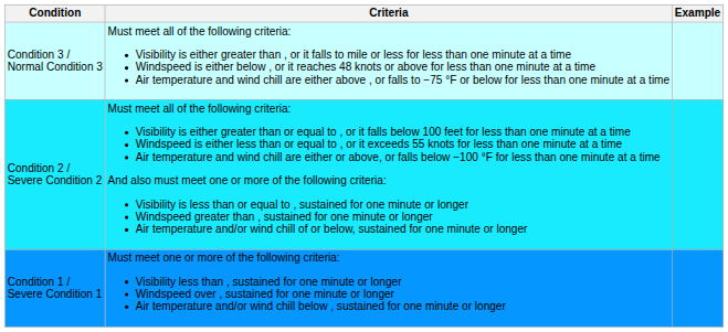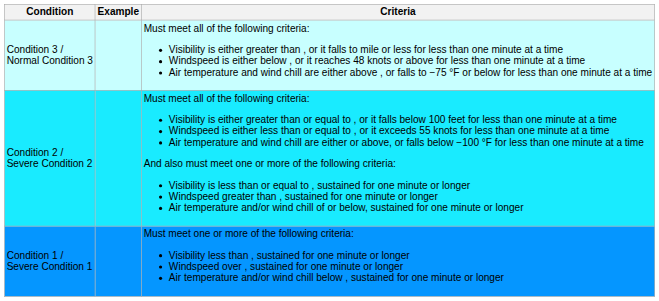 <table class="wikitable" border="1">
 <tr>
 <th>Condition</th>
+<th>Example</th>
 <th>Criteria</th>
-<th>Example</th>
 </tr>
 <tr>
 <td style="background: rgb(200,320,300)">Condition 3 / <br> Normal Condition 3</td>
+<td style="background: rgb(200,320,300)"></td>
 <td style="background: rgb(200,320,300)">Must meet all of the following criteria:<br><ul><li>Visibility is either greater than , or it falls to  mile or less for less than one minute at a time</li><li>Windspeed is either below , or it reaches 48 knots or above for less than one minute at a time</li><li>Air temperature and wind chill are either above , or falls to −75 °F or below for less than one minute at a time</li></ul></td>
-<td style="background: rgb(200,320,300)"></td>
 </tr>
 <tr>
 <td style="background: rgb(25,235,300)">Condition 2 / <br> Severe Condition 2</td>
+<td style="background: rgb(25,235,300)"></td>
 <td style="background: rgb(25,235,300)">Must meet all of the following criteria:<br><ul><li>Visibility is either greater than or equal to , or it falls below 100 feet for less than one minute at a time</li><li>Windspeed is either less than or equal to , or it exceeds 55 knots for less than one minute at a time</li><li>Air temperature and wind chill are either  or above, or falls below −100 °F for less than one minute at a time</li></ul>And also must meet one or more of the following criteria:<ul><li>Visibility is less than or equal to , sustained for one minute or longer</li><li>Windspeed greater than , sustained for one minute or longer</li><li>Air temperature and/or wind chill of  or below, sustained for one minute or longer</li></ul></td>
-<td style="background: rgb(25,235,300)"></td>
 </tr>
 <tr>
 <td style="background: rgb(5,150,300)">Condition 1 / <br> Severe Condition 1</td>
+<td style="background: rgb(5,150,300)"></td>
 <td style="background: rgb(5,150,300)">Must meet one or more of the following criteria:<br><ul><li>Visibility less than , sustained for one minute or longer</li><li>Windspeed over , sustained for one minute or longer</li><li>Air temperature and/or wind chill below , sustained for one minute or longer</li></ul></td>
-<td style="background: rgb(5,150,300)"></td>
 </tr>
 </table>
